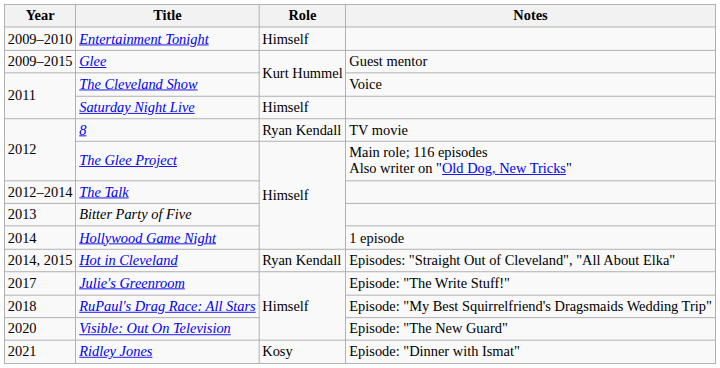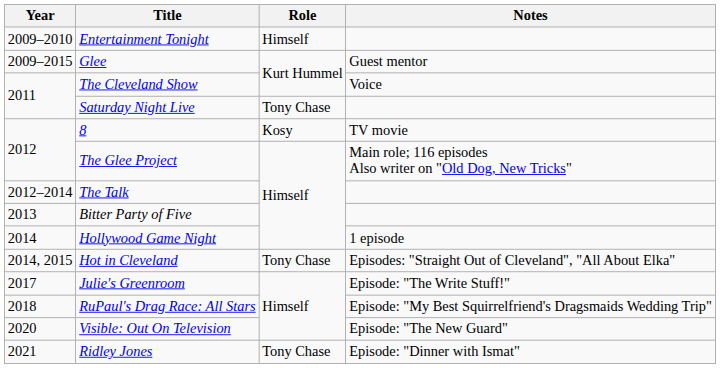 <table class="wikitable sortable plainrowheaders">
 <tr>
 <th scope="col">Year</th>
 <th scope="col">Title</th>
 <th scope="col">Role</th>
 <th scope="col" class="unsortable">Notes</th>
 </tr>
 <tr>
 <td>2009–2010</td>
 <td><em><a href='#'>Entertainment Tonight</a></em></td>
 <td>Himself</td>
 <td></td>
 </tr>
 <tr>
 <td>2009–2015</td>
 <td><em><a href='#'>Glee</a></em></td>
 <td rowspan="2">Kurt Hummel</td>
 <td>Guest mentor</td>
 </tr>
 <tr>
 <td rowspan="2">2011</td>
 <td><em><a href='#'>The Cleveland Show</a></em></td>
 <td>Voice</td>
 </tr>
 <tr>
 <td><em><a href='#'>Saturday Night Live</a></em></td>
-<td>Himself</td>
+<td>Tony Chase</td>
 <td></td>
 </tr>
 <tr>
 <td rowspan="2">2012</td>
 <td><em><a href='#'>8</a></em></td>
-<td>Ryan Kendall</td>
+<td>Kosy</td>
 <td>TV movie</td>
 </tr>
 <tr>
 <td><em><a href='#'>The Glee Project</a></em></td>
 <td rowspan="4">Himself</td>
 <td>Main role; 116 episodes<br>Also writer on "<a href='#'>Old Dog, New Tricks</a>"</td>
 </tr>
 <tr>
 <td>2012–2014</td>
 <td><em><a href='#'>The Talk</a></em></td>
 <td></td>
 </tr>
 <tr>
 <td>2013</td>
 <td><em>Bitter Party of Five</em></td>
 <td></td>
 </tr>
 <tr>
 <td>2014</td>
 <td><em><a href='#'>Hollywood Game Night</a></em></td>
 <td>1 episode</td>
 </tr>
 <tr>
 <td>2014, 2015</td>
 <td><em><a href='#'>Hot in Cleveland</a></em></td>
-<td>Ryan Kendall</td>
+<td>Tony Chase</td>
 <td>Episodes: "Straight Out of Cleveland", "All About Elka"</td>
 </tr>
 <tr>
 <td>2017</td>
 <td><em><a href='#'>Julie's Greenroom</a></em></td>
 <td rowspan="3">Himself</td>
 <td>Episode: "The Write Stuff!"</td>
 </tr>
 <tr>
 <td>2018</td>
 <td><em><a href='#'>RuPaul's Drag Race: All Stars</a></em></td>
 <td>Episode: "My Best Squirrelfriend's Dragsmaids Wedding Trip"</td>
 </tr>
 <tr>
 <td>2020</td>
 <td><em><a href='#'>Visible: Out On Television</a></em></td>
 <td>Episode: "The New Guard"</td>
 </tr>
 <tr>
 <td>2021</td>
 <td><em><a href='#'>Ridley Jones</a></em></td>
-<td>Kosy</td>
+<td>Tony Chase</td>
 <td>Episode: "Dinner with Ismat"</td>
 </tr>
 </table>
